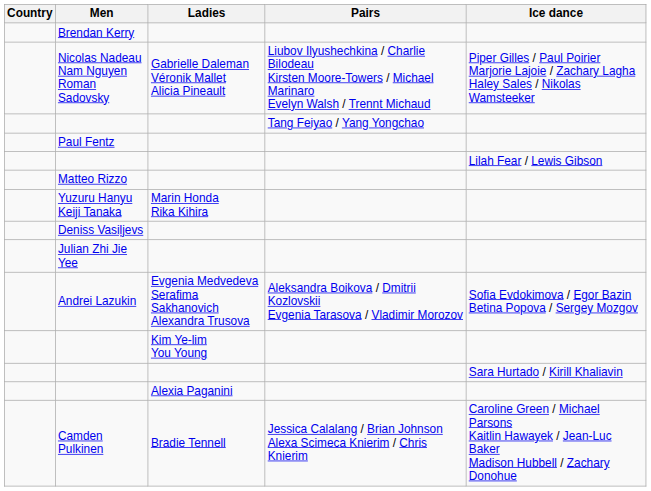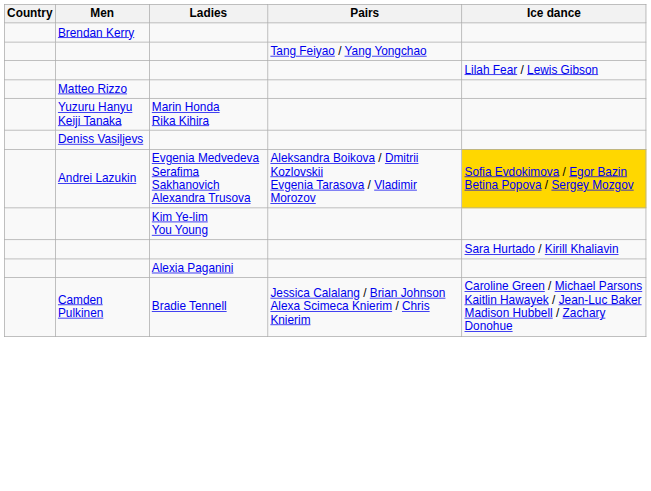 <table class="wikitable">
 <tr>
 <th>Country</th>
 <th>Men</th>
 <th>Ladies</th>
 <th>Pairs</th>
 <th>Ice dance</th>
 </tr>
 <tr>
 <td></td>
 <td><a href='#'>Brendan Kerry</a></td>
 <td></td>
 <td></td>
 <td></td>
 </tr>
 <tr>
 <td></td>
-<td><a href='#'>Nicolas Nadeau</a><br><a href='#'>Nam Nguyen</a><br><a href='#'>Roman Sadovsky</a></td>
-<td><a href='#'>Gabrielle Daleman</a><br><a href='#'>Véronik Mallet</a><br><a href='#'>Alicia Pineault</a></td>
-<td><a href='#'>Liubov Ilyushechkina</a> / <a href='#'>Charlie Bilodeau</a><br><a href='#'>Kirsten Moore-Towers</a> / <a href='#'>Michael Marinaro</a><br><a href='#'>Evelyn Walsh</a> / <a href='#'>Trennt Michaud</a></td>
-<td><a href='#'>Piper Gilles</a> / <a href='#'>Paul Poirier</a><br><a href='#'>Marjorie Lajoie</a> / <a href='#'>Zachary Lagha</a><br><a href='#'>Haley Sales</a> / <a href='#'>Nikolas Wamsteeker</a></td>
-</tr>
-<tr>
-<td></td>
 <td></td>
 <td></td>
 <td><a href='#'>Tang Feiyao</a> / <a href='#'>Yang Yongchao</a></td>
-<td></td>
-</tr>
-<tr>
-<td></td>
-<td><a href='#'>Paul Fentz</a></td>
-<td></td>
-<td></td>
 <td></td>
 </tr>
 <tr>
 <td></td>
 <td></td>
 <td></td>
 <td></td>
 <td><a href='#'>Lilah Fear</a> / <a href='#'>Lewis Gibson</a></td>
 </tr>
 <tr>
 <td></td>
 <td><a href='#'>Matteo Rizzo</a></td>
 <td></td>
 <td></td>
 <td></td>
 </tr>
 <tr>
 <td></td>
 <td><a href='#'>Yuzuru Hanyu</a><br><a href='#'>Keiji Tanaka</a></td>
 <td><a href='#'>Marin Honda</a><br><a href='#'>Rika Kihira</a></td>
 <td></td>
 <td></td>
 </tr>
 <tr>
 <td></td>
 <td><a href='#'>Deniss Vasiļjevs</a></td>
 <td></td>
 <td></td>
 <td></td>
 </tr>
 <tr>
 <td></td>
-<td><a href='#'>Julian Zhi Jie Yee</a></td>
-<td></td>
-<td></td>
-<td></td>
-</tr>
-<tr>
-<td></td>
 <td><a href='#'>Andrei Lazukin</a></td>
 <td><a href='#'>Evgenia Medvedeva</a><br><a href='#'>Serafima Sakhanovich</a><br><a href='#'>Alexandra Trusova</a></td>
 <td><a href='#'>Aleksandra Boikova</a> / <a href='#'>Dmitrii Kozlovskii</a><br><a href='#'>Evgenia Tarasova</a> / <a href='#'>Vladimir Morozov</a></td>
-<td><a href='#'>Sofia Evdokimova</a> / <a href='#'>Egor Bazin</a><br><a href='#'>Betina Popova</a> / <a href='#'>Sergey Mozgov</a></td>
+<td style="background: gold;"><a href='#'>Sofia Evdokimova</a> / <a href='#'>Egor Bazin</a><br><a href='#'>Betina Popova</a> / <a href='#'>Sergey Mozgov</a></td>
 </tr>
 <tr>
 <td></td>
 <td></td>
 <td><a href='#'>Kim Ye-lim</a><br><a href='#'>You Young</a></td>
 <td></td>
 <td></td>
 </tr>
 <tr>
 <td></td>
 <td></td>
 <td></td>
 <td></td>
 <td><a href='#'>Sara Hurtado</a> / <a href='#'>Kirill Khaliavin</a></td>
 </tr>
 <tr>
 <td></td>
 <td></td>
 <td><a href='#'>Alexia Paganini</a></td>
 <td></td>
 <td></td>
 </tr>
 <tr>
 <td></td>
 <td><a href='#'>Camden Pulkinen</a></td>
 <td><a href='#'>Bradie Tennell</a></td>
 <td><a href='#'>Jessica Calalang</a> / <a href='#'>Brian Johnson</a><br><a href='#'>Alexa Scimeca Knierim</a> / <a href='#'>Chris Knierim</a></td>
 <td><a href='#'>Caroline Green</a> / <a href='#'>Michael Parsons</a><br><a href='#'>Kaitlin Hawayek</a> / <a href='#'>Jean-Luc Baker</a><br><a href='#'>Madison Hubbell</a> / <a href='#'>Zachary Donohue</a></td>
 </tr>
 </table>
